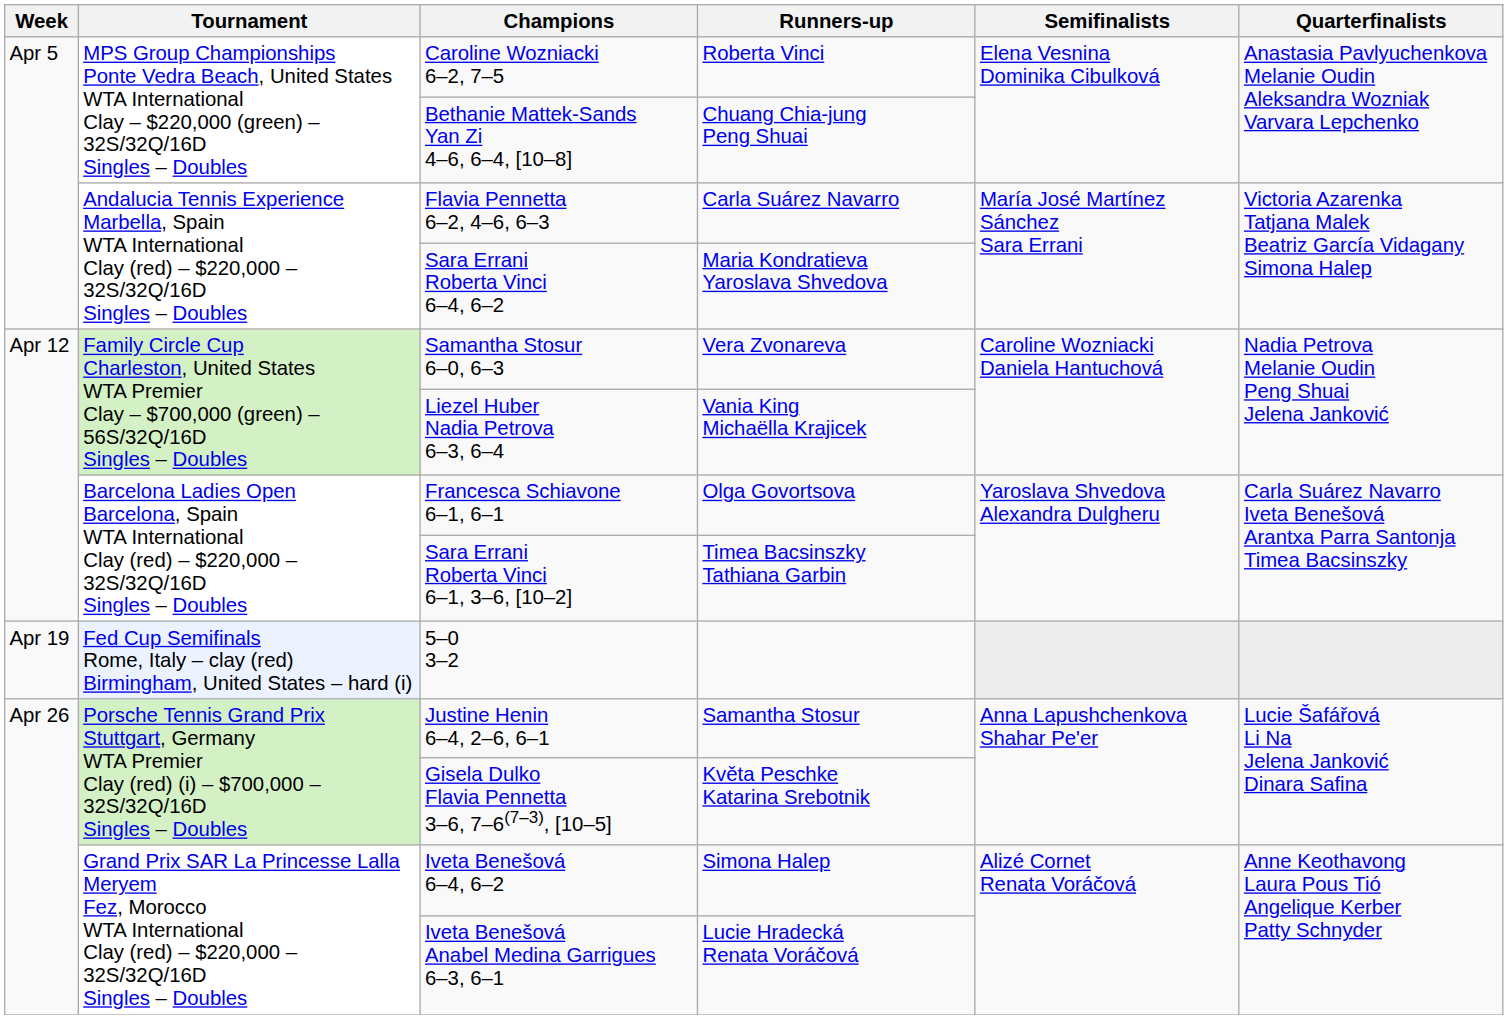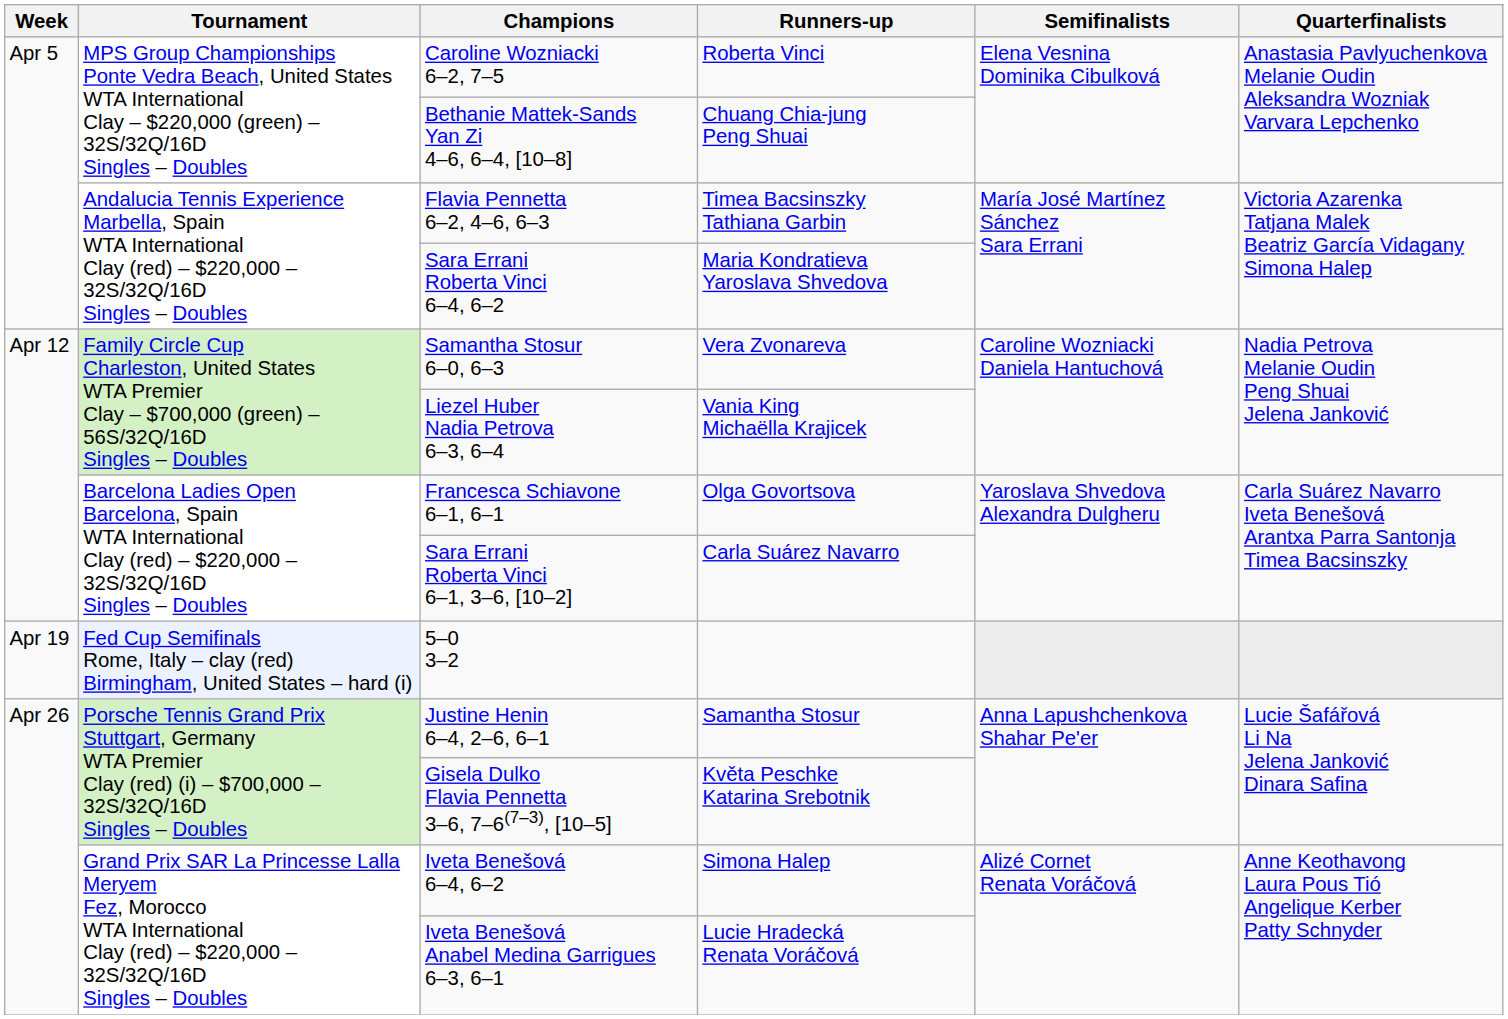 <table class=wikitable style=font-size:95%>
 <tr>
 <th style="width:48px;">Week</th>
 <th style="width:248px;">Tournament</th>
 <th style="width:200px;">Champions</th>
 <th style="width:200px;">Runners-up</th>
 <th style="width:190px;">Semifinalists</th>
 <th style="width:190px;">Quarterfinalists</th>
 </tr>
 <tr valign=top>
 <td rowspan=4>Apr 5</td>
 <td style="background:#fff;" rowspan="2"><a href='#'>MPS Group Championships</a><br> <a href='#'>Ponte Vedra Beach</a>, United States<br>WTA International<br>Clay – $220,000 (green) – 32S/32Q/16D<br><a href='#'>Singles</a> – <a href='#'>Doubles</a></td>
 <td> <a href='#'>Caroline Wozniacki</a><br>6–2, 7–5</td>
 <td> <a href='#'>Roberta Vinci</a></td>
 <td rowspan=2> <a href='#'>Elena Vesnina</a><br> <a href='#'>Dominika Cibulková</a></td>
 <td rowspan=2> <a href='#'>Anastasia Pavlyuchenkova</a><br> <a href='#'>Melanie Oudin</a><br> <a href='#'>Aleksandra Wozniak</a><br> <a href='#'>Varvara Lepchenko</a></td>
 </tr>
 <tr valign=top>
 <td> <a href='#'>Bethanie Mattek-Sands</a><br> <a href='#'>Yan Zi</a><br>4–6, 6–4, [10–8]</td>
 <td> <a href='#'>Chuang Chia-jung</a><br> <a href='#'>Peng Shuai</a></td>
 </tr>
 <tr valign=top>
 <td style="background:#fff;" rowspan="2"><a href='#'>Andalucia Tennis Experience</a><br> <a href='#'>Marbella</a>, Spain<br>WTA International<br>Clay (red) – $220,000 – 32S/32Q/16D<br><a href='#'>Singles</a> – <a href='#'>Doubles</a></td>
 <td> <a href='#'>Flavia Pennetta</a><br>6–2, 4–6, 6–3</td>
-<td> <a href='#'>Carla Suárez Navarro</a></td>
+<td> <a href='#'>Timea Bacsinszky</a><br> <a href='#'>Tathiana Garbin</a></td>
 <td rowspan=2> <a href='#'>María José Martínez Sánchez</a><br> <a href='#'>Sara Errani</a></td>
 <td rowspan=2> <a href='#'>Victoria Azarenka</a><br> <a href='#'>Tatjana Malek</a><br> <a href='#'>Beatriz García Vidagany</a><br> <a href='#'>Simona Halep</a></td>
 </tr>
 <tr valign=top>
 <td> <a href='#'>Sara Errani</a><br> <a href='#'>Roberta Vinci</a><br>6–4, 6–2</td>
 <td> <a href='#'>Maria Kondratieva</a><br> <a href='#'>Yaroslava Shvedova</a></td>
 </tr>
 <tr valign=top>
 <td rowspan=4>Apr 12</td>
 <td style="background:#D4F1C5;" rowspan="2"><a href='#'>Family Circle Cup</a><br> <a href='#'>Charleston</a>, United States<br>WTA Premier<br>Clay – $700,000 (green) – 56S/32Q/16D<br><a href='#'>Singles</a> – <a href='#'>Doubles</a></td>
 <td> <a href='#'>Samantha Stosur</a><br>6–0, 6–3</td>
 <td> <a href='#'>Vera Zvonareva</a></td>
 <td rowspan=2> <a href='#'>Caroline Wozniacki</a><br> <a href='#'>Daniela Hantuchová</a></td>
 <td rowspan=2> <a href='#'>Nadia Petrova</a><br> <a href='#'>Melanie Oudin</a><br> <a href='#'>Peng Shuai</a><br> <a href='#'>Jelena Janković</a></td>
 </tr>
 <tr valign=top>
 <td> <a href='#'>Liezel Huber</a><br> <a href='#'>Nadia Petrova</a><br>6–3, 6–4</td>
 <td> <a href='#'>Vania King</a><br> <a href='#'>Michaëlla Krajicek</a></td>
 </tr>
 <tr valign=top>
 <td style="background:#fff;" rowspan="2"><a href='#'>Barcelona Ladies Open</a><br> <a href='#'>Barcelona</a>, Spain<br>WTA International<br>Clay (red) – $220,000 – 32S/32Q/16D<br><a href='#'>Singles</a> – <a href='#'>Doubles</a></td>
 <td> <a href='#'>Francesca Schiavone</a><br>6–1, 6–1</td>
 <td> <a href='#'>Olga Govortsova</a></td>
 <td rowspan=2> <a href='#'>Yaroslava Shvedova</a><br> <a href='#'>Alexandra Dulgheru</a></td>
 <td rowspan=2> <a href='#'>Carla Suárez Navarro</a><br>  <a href='#'>Iveta Benešová</a><br>  <a href='#'>Arantxa Parra Santonja</a><br> <a href='#'>Timea Bacsinszky</a></td>
 </tr>
 <tr valign=top>
 <td> <a href='#'>Sara Errani</a><br> <a href='#'>Roberta Vinci</a><br>6–1, 3–6, [10–2]</td>
-<td> <a href='#'>Timea Bacsinszky</a><br> <a href='#'>Tathiana Garbin</a></td>
+<td> <a href='#'>Carla Suárez Navarro</a></td>
 </tr>
 <tr valign=top>
 <td>Apr 19</td>
 <td style="background:#ECF2FF;"><a href='#'>Fed Cup Semifinals</a><br> Rome, Italy – clay (red)<br> <a href='#'>Birmingham</a>, United States – hard (i)</td>
 <td> 5–0<br> 3–2</td>
 <td><br></td>
 <td style="background:#ededed;"></td>
 <td style="background:#ededed;"></td>
 </tr>
 <tr valign=top>
 <td rowspan=4>Apr 26</td>
 <td style="background:#D4F1C5;" rowspan="2"><a href='#'>Porsche Tennis Grand Prix</a><br> <a href='#'>Stuttgart</a>, Germany<br>WTA Premier<br>Clay (red) (i) – $700,000 – 32S/32Q/16D<br><a href='#'>Singles</a> – <a href='#'>Doubles</a></td>
 <td> <a href='#'>Justine Henin</a><br>6–4, 2–6, 6–1</td>
 <td> <a href='#'>Samantha Stosur</a></td>
 <td rowspan=2> <a href='#'>Anna Lapushchenkova</a> <br>  <a href='#'>Shahar Pe'er</a></td>
 <td rowspan=2> <a href='#'>Lucie Šafářová</a> <br> <a href='#'>Li Na</a><br>  <a href='#'>Jelena Janković</a><br>   <a href='#'>Dinara Safina</a></td>
 </tr>
 <tr valign=top>
 <td> <a href='#'>Gisela Dulko</a><br> <a href='#'>Flavia Pennetta</a><br>3–6, 7–6<sup>(7–3)</sup>, [10–5]</td>
 <td> <a href='#'>Květa Peschke</a><br> <a href='#'>Katarina Srebotnik</a></td>
 </tr>
 <tr valign=top>
 <td style="background:#fff;" rowspan="2"><a href='#'>Grand Prix SAR La Princesse Lalla Meryem</a><br> <a href='#'>Fez</a>, Morocco<br>WTA International<br>Clay (red) – $220,000 – 32S/32Q/16D<br><a href='#'>Singles</a> – <a href='#'>Doubles</a></td>
 <td> <a href='#'>Iveta Benešová</a><br>6–4, 6–2</td>
 <td> <a href='#'>Simona Halep</a></td>
 <td rowspan=2> <a href='#'>Alizé Cornet</a><br> <a href='#'>Renata Voráčová</a></td>
 <td rowspan=2> <a href='#'>Anne Keothavong</a><br> <a href='#'>Laura Pous Tió</a><br> <a href='#'>Angelique Kerber</a><br> <a href='#'>Patty Schnyder</a></td>
 </tr>
 <tr valign=top>
 <td> <a href='#'>Iveta Benešová</a><br> <a href='#'>Anabel Medina Garrigues</a><br>6–3, 6–1</td>
 <td> <a href='#'>Lucie Hradecká</a><br> <a href='#'>Renata Voráčová</a></td>
 </tr>
 </table>
